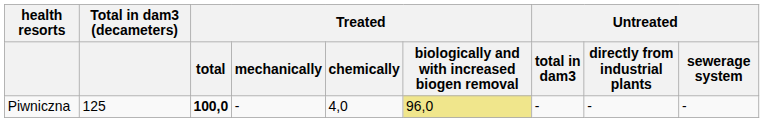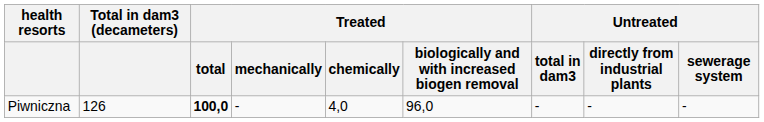 <table class="wikitable">
 <tr>
 <th>health resorts</th>
 <th>Total in dam3 (decameters)</th>
 <th colspan="4">Treated</th>
 <th colspan="3">Untreated</th>
 </tr>
 <tr>
 <th></th>
 <th></th>
 <th>total</th>
 <th>mechanically</th>
 <th>chemically</th>
 <th>biologically and with increased biogen removal</th>
 <th>total in dam3</th>
 <th>directly from industrial plants</th>
 <th>sewerage system</th>
 </tr>
 <tr>
 <td>Piwniczna</td>
-<td>125</td>
+<td>126</td>
 <td><strong>100,0</strong></td>
 <td>-</td>
 <td>4,0</td>
-<td style="background: khaki;">96,0</td>
+<td>96,0</td>
 <td>-</td>
 <td>-</td>
 <td>-</td>
 </tr>
 </table>
